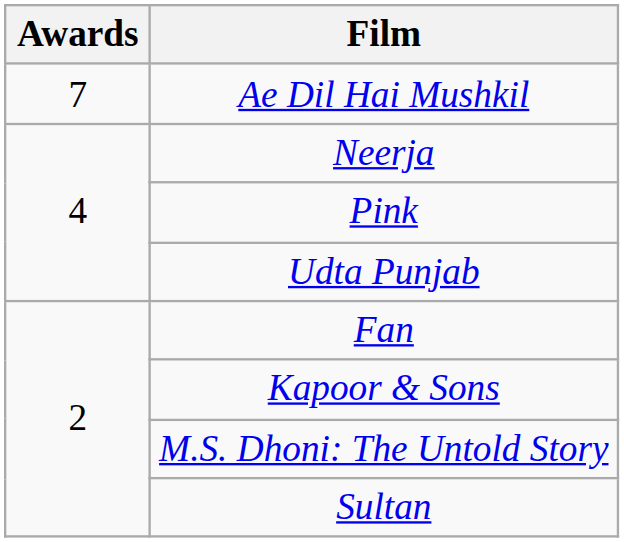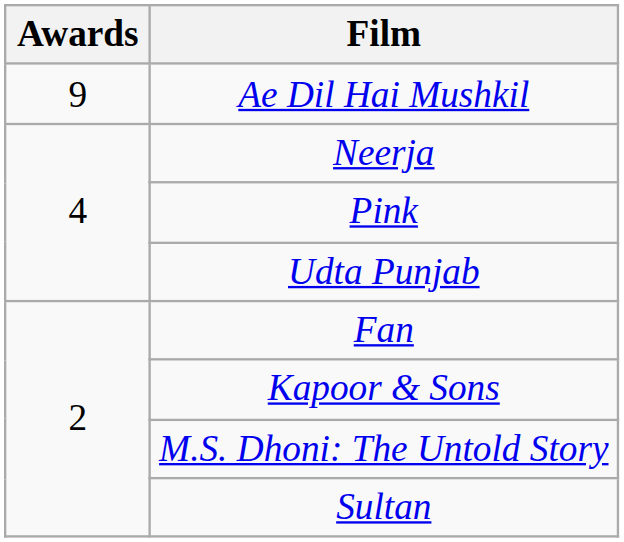 <table class="wikitable plainrowheaders" style="text-align:center;">
 <tr>
 <th scope="col" style="width:55px;">Awards</th>
 <th scope="col" style="text-align:center;">Film</th>
 </tr>
 <tr>
-<td scope="row" style="text-align:center">7</td>
+<td scope="row" style="text-align:center">9</td>
 <td><em><a href='#'>Ae Dil Hai Mushkil</a></em></td>
 </tr>
 <tr>
 <td rowspan="3">4</td>
 <td><em><a href='#'>Neerja</a></em></td>
 </tr>
 <tr>
 <td><a href='#'><em>Pink</em></a></td>
 </tr>
 <tr>
 <td><em><a href='#'>Udta Punjab</a></em></td>
 </tr>
 <tr>
 <td rowspan="4">2</td>
 <td><a href='#'><em>Fan</em></a></td>
 </tr>
 <tr>
 <td><em><a href='#'>Kapoor & Sons</a></em></td>
 </tr>
 <tr>
 <td><em><a href='#'>M.S. Dhoni: The Untold Story</a></em></td>
 </tr>
 <tr>
 <td><a href='#'><em>Sultan</em></a></td>
 </tr>
 </table>
